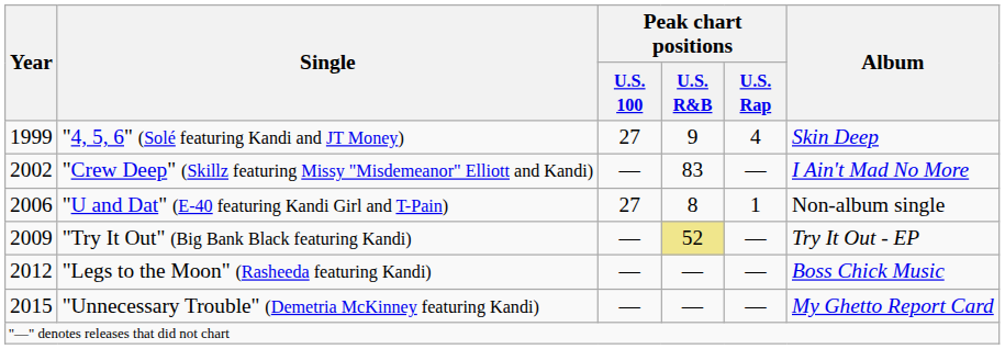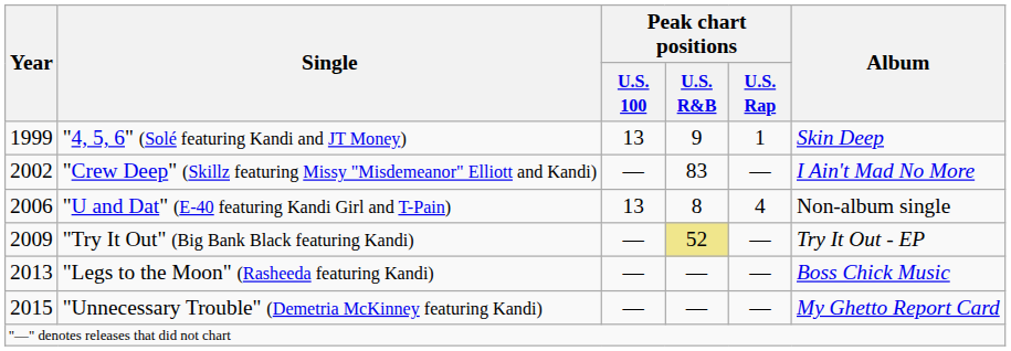 <table class="wikitable">
 <tr>
 <th rowspan="2">Year</th>
 <th rowspan="2">Single</th>
 <th colspan="3">Peak chart<br>positions</th>
 <th rowspan="2">Album</th>
 </tr>
 <tr>
 <th width="40"><small><a href='#'>U.S.<br>100</a></small></th>
 <th width="40"><small><a href='#'>U.S.<br>R&B</a></small></th>
 <th width="40"><small><a href='#'>U.S. Rap</a></small></th>
 </tr>
 <tr>
 <td>1999</td>
 <td align="left">"<a href='#'>4, 5, 6</a>" <small>(<a href='#'>Solé</a> featuring Kandi and <a href='#'>JT Money</a>)</small></td>
-<td align="center">27</td>
+<td align="center">13</td>
 <td align="center">9</td>
-<td align="center">4</td>
+<td align="center">1</td>
 <td><em><a href='#'>Skin Deep</a></em></td>
 </tr>
 <tr>
 <td>2002</td>
 <td align="left">"<a href='#'>Crew Deep</a>" <small>(<a href='#'>Skillz</a> featuring <a href='#'>Missy "Misdemeanor" Elliott</a> and Kandi)</small></td>
 <td align="center">—</td>
 <td align="center">83</td>
 <td align="center">—</td>
 <td><em><a href='#'>I Ain't Mad No More</a></em></td>
 </tr>
 <tr>
 <td>2006</td>
 <td align="left">"<a href='#'>U and Dat</a>" <small>(<a href='#'>E-40</a> featuring Kandi Girl and <a href='#'>T-Pain</a>)</small></td>
-<td align="center">27</td>
+<td align="center">13</td>
 <td align="center">8</td>
-<td align="center">1</td>
+<td align="center">4</td>
 <td>Non-album single</td>
 </tr>
 <tr>
 <td>2009</td>
 <td align="left">"Try It Out" <small>(Big Bank Black featuring Kandi)</small></td>
 <td align="center">—</td>
 <td align="center" style="background: khaki;">52</td>
 <td align="center">—</td>
 <td><em>Try It Out - EP</em></td>
 </tr>
 <tr>
-<td>2012</td>
+<td>2013</td>
 <td align="left">"Legs to the Moon" <small>(<a href='#'>Rasheeda</a> featuring Kandi)</small></td>
 <td align="center">—</td>
 <td align="center">—</td>
 <td align="center">—</td>
 <td><em><a href='#'>Boss Chick Music</a></em></td>
 </tr>
 <tr>
 <td>2015</td>
 <td align="left">"Unnecessary Trouble" <small>(<a href='#'>Demetria McKinney</a> featuring Kandi)</small></td>
 <td align="center">—</td>
 <td align="center">—</td>
 <td align="center">—</td>
 <td><em><a href='#'>My Ghetto Report Card</a></em></td>
 </tr>
 <tr>
 <td colspan="10" style="font-size:8pt">"—" denotes releases that did not chart</td>
 </tr>
 </table>
